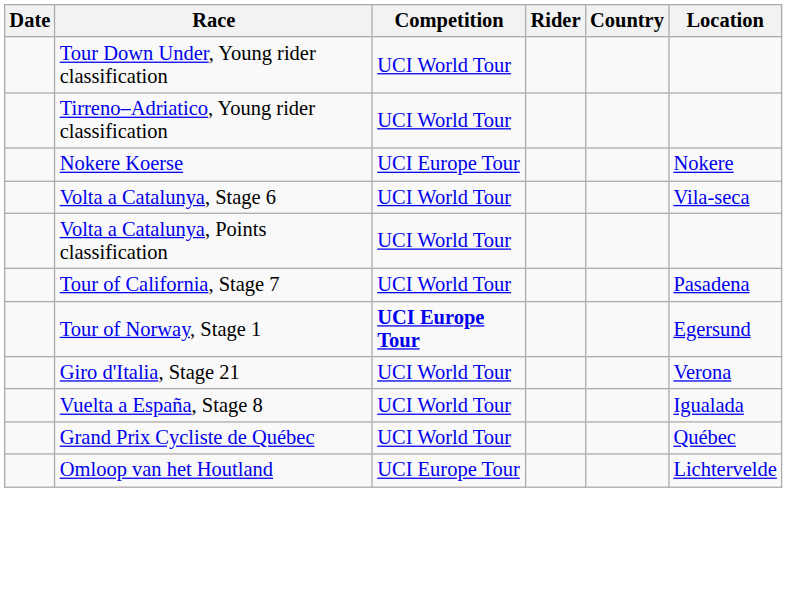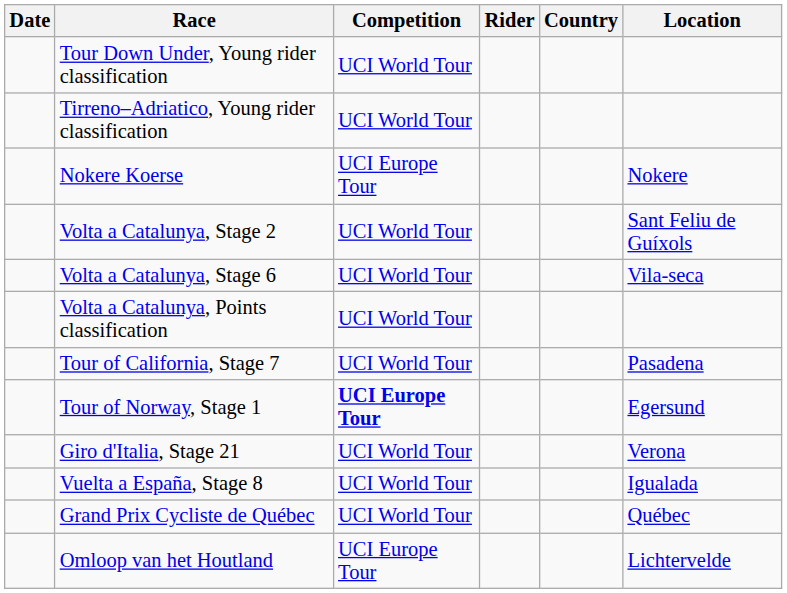 <table class="wikitable sortable">
 <tr>
 <th>Date</th>
 <th>Race</th>
 <th>Competition</th>
 <th>Rider</th>
 <th>Country</th>
 <th>Location</th>
 </tr>
 <tr>
 <td></td>
 <td><a href='#'>Tour Down Under</a>, Young rider classification</td>
 <td><a href='#'>UCI World Tour</a></td>
 <td></td>
 <td></td>
 <td></td>
 </tr>
 <tr>
 <td></td>
 <td><a href='#'>Tirreno–Adriatico</a>, Young rider classification</td>
 <td><a href='#'>UCI World Tour</a></td>
 <td></td>
 <td></td>
 <td></td>
 </tr>
 <tr>
 <td></td>
 <td><a href='#'>Nokere Koerse</a></td>
 <td><a href='#'>UCI Europe Tour</a></td>
 <td></td>
 <td></td>
 <td><a href='#'>Nokere</a></td>
+</tr>
+<tr>
+<td></td>
+<td><a href='#'>Volta a Catalunya</a>, Stage 2</td>
+<td><a href='#'>UCI World Tour</a></td>
+<td></td>
+<td></td>
+<td><a href='#'>Sant Feliu de Guíxols</a></td>
 </tr>
 <tr>
 <td></td>
 <td><a href='#'>Volta a Catalunya</a>, Stage 6</td>
 <td><a href='#'>UCI World Tour</a></td>
 <td></td>
 <td></td>
 <td><a href='#'>Vila-seca</a></td>
 </tr>
 <tr>
 <td></td>
 <td><a href='#'>Volta a Catalunya</a>, Points classification</td>
 <td><a href='#'>UCI World Tour</a></td>
 <td></td>
 <td></td>
 <td></td>
 </tr>
 <tr>
 <td></td>
 <td><a href='#'>Tour of California</a>, Stage 7</td>
 <td><a href='#'>UCI World Tour</a></td>
 <td></td>
 <td></td>
 <td><a href='#'>Pasadena</a></td>
 </tr>
 <tr>
 <td></td>
 <td><a href='#'>Tour of Norway</a>, Stage 1</td>
 <td><strong><a href='#'>UCI Europe Tour</a></strong></td>
 <td></td>
 <td></td>
 <td><a href='#'>Egersund</a></td>
 </tr>
 <tr>
 <td></td>
 <td><a href='#'>Giro d'Italia</a>, Stage 21</td>
 <td><a href='#'>UCI World Tour</a></td>
 <td></td>
 <td></td>
 <td><a href='#'>Verona</a></td>
 </tr>
 <tr>
 <td></td>
 <td><a href='#'>Vuelta a España</a>, Stage 8</td>
 <td><a href='#'>UCI World Tour</a></td>
 <td></td>
 <td></td>
 <td><a href='#'>Igualada</a></td>
 </tr>
 <tr>
 <td></td>
 <td><a href='#'>Grand Prix Cycliste de Québec</a></td>
 <td><a href='#'>UCI World Tour</a></td>
 <td></td>
 <td></td>
 <td><a href='#'>Québec</a></td>
 </tr>
 <tr>
 <td></td>
 <td><a href='#'>Omloop van het Houtland</a></td>
 <td><a href='#'>UCI Europe Tour</a></td>
 <td></td>
 <td></td>
 <td><a href='#'>Lichtervelde</a></td>
 </tr>
 </table>
